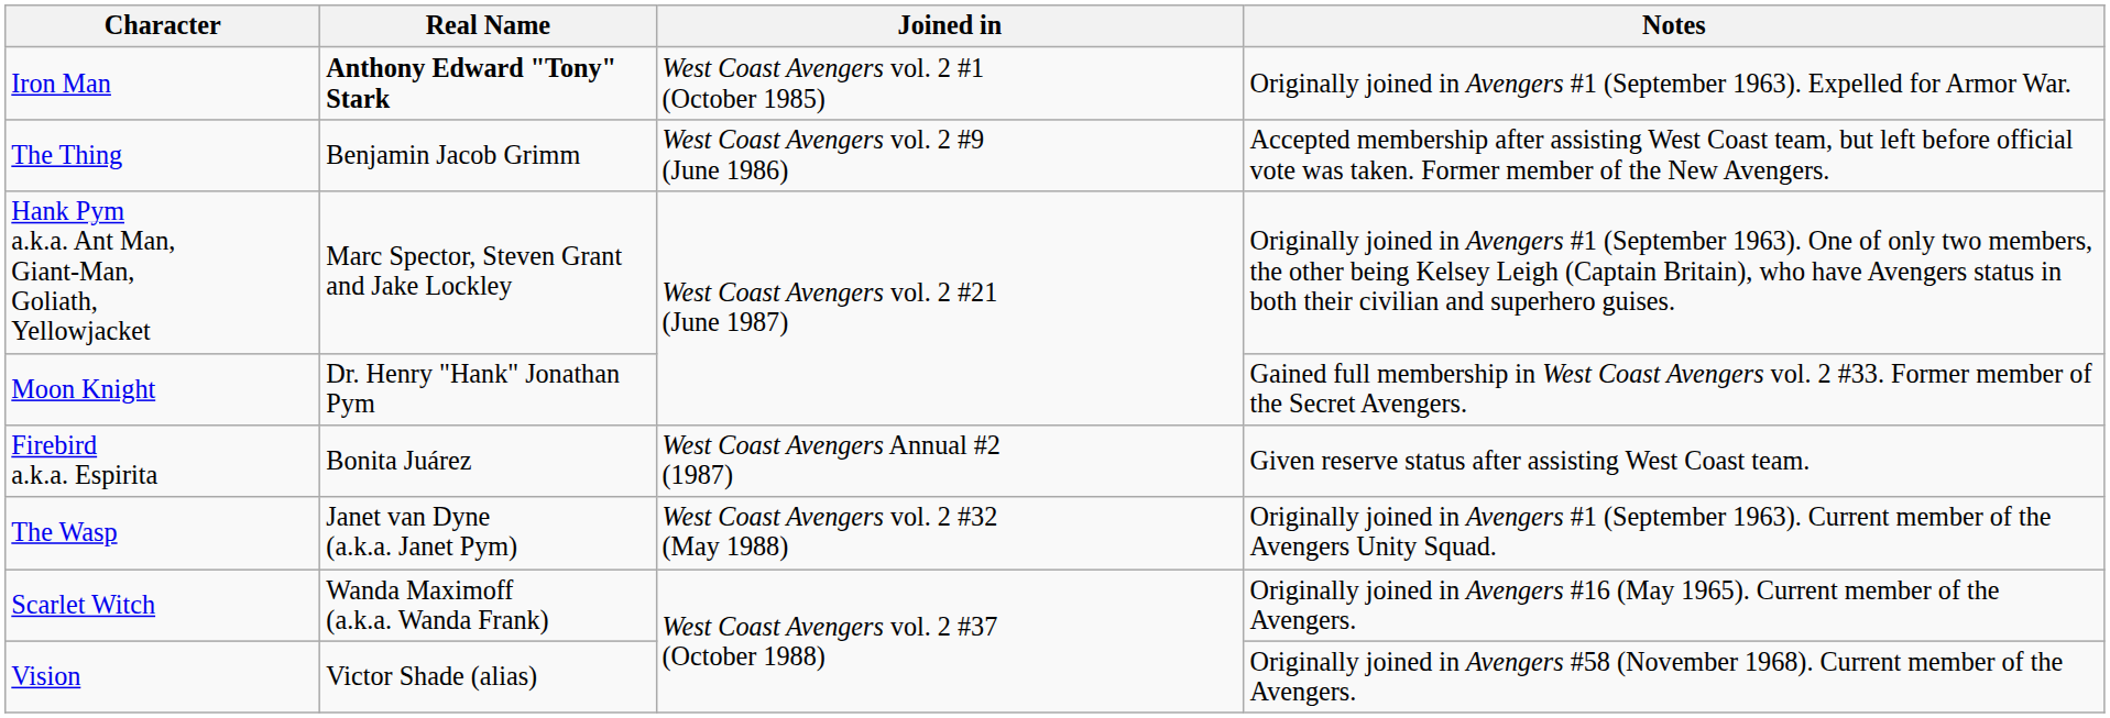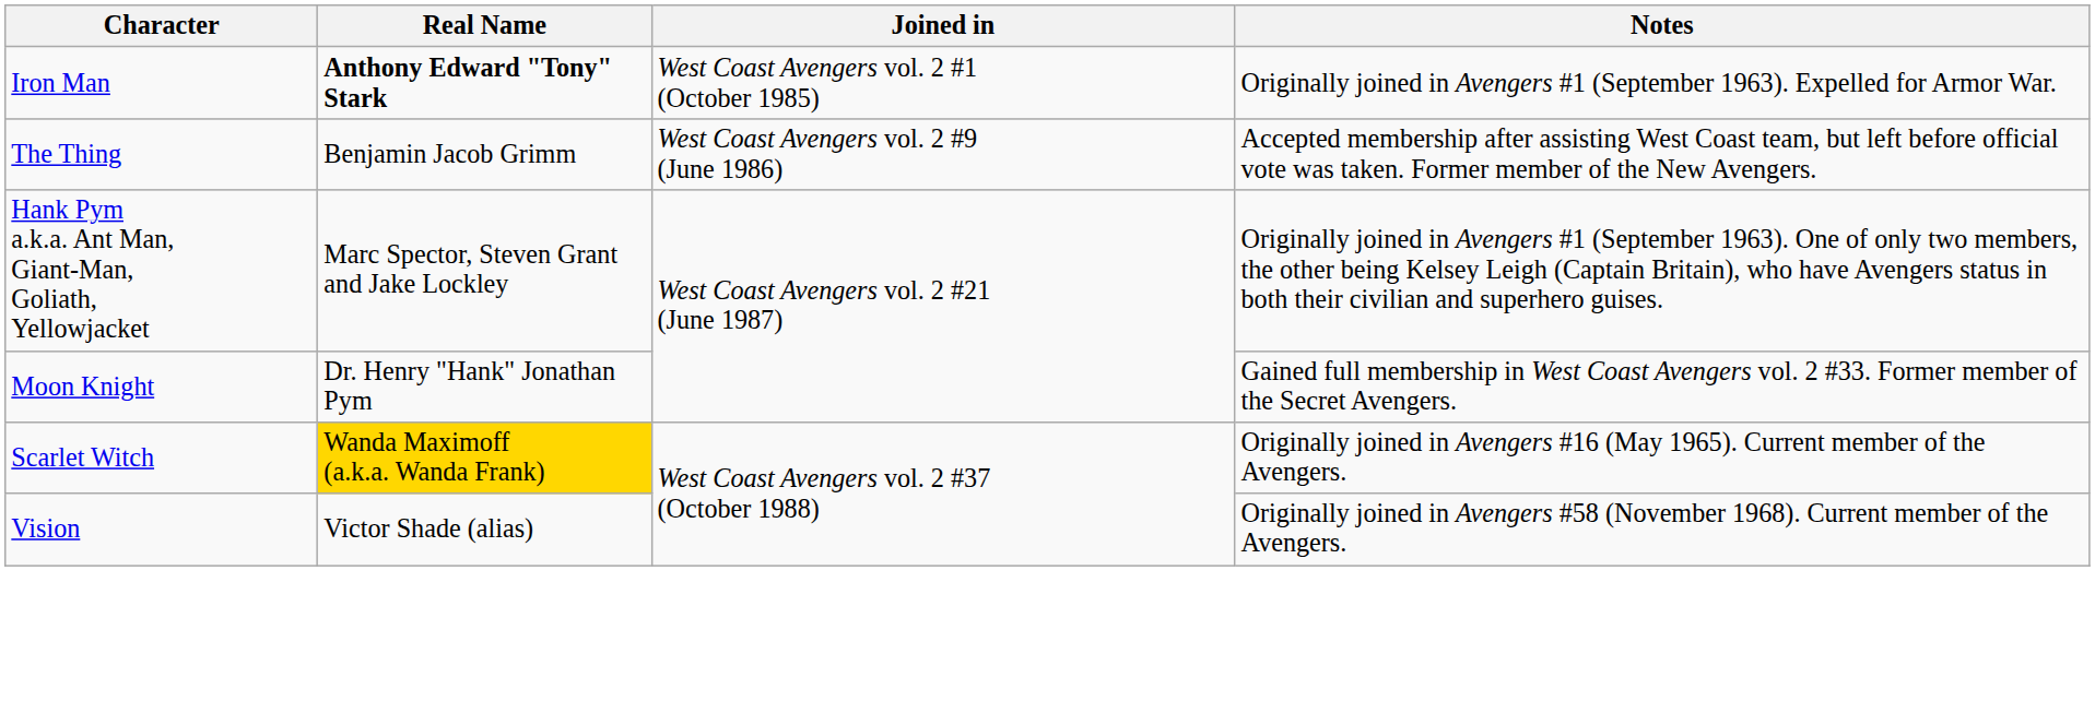 <table class="wikitable" style="width:100%;">
 <tr>
 <th width=15%>Character</th>
 <th width=16%>Real Name</th>
 <th width=28%>Joined in</th>
 <th>Notes</th>
 </tr>
 <tr>
 <td><a href='#'>Iron Man</a></td>
 <td><strong>Anthony Edward "Tony" Stark</strong></td>
 <td><em>West Coast Avengers</em> vol. 2 #1<br> (October 1985)</td>
 <td>Originally joined in <em>Avengers</em> #1 (September 1963). Expelled for Armor War.</td>
 </tr>
 <tr>
 <td><a href='#'>The Thing</a></td>
 <td>Benjamin Jacob Grimm</td>
 <td><em>West Coast Avengers</em> vol. 2 #9<br> (June 1986)</td>
 <td>Accepted membership after assisting West Coast team, but left before official vote was taken. Former member of the New Avengers.</td>
 </tr>
 <tr>
 <td><a href='#'>Hank Pym</a><br>a.k.a. Ant Man,<br>Giant-Man,<br>Goliath,<br>Yellowjacket</td>
 <td>Marc Spector, Steven Grant and Jake Lockley</td>
 <td rowspan="2"><em>West Coast Avengers</em> vol. 2 #21<br> (June 1987)</td>
 <td>Originally joined in <em>Avengers</em> #1 (September 1963). One of only two members, the other being Kelsey Leigh (Captain Britain), who have Avengers status in both their civilian and superhero guises.</td>
 </tr>
 <tr>
 <td><a href='#'>Moon Knight</a></td>
 <td>Dr. Henry "Hank" Jonathan Pym</td>
 <td>Gained full membership in <em>West Coast Avengers</em> vol. 2 #33. Former member of the Secret Avengers.</td>
 </tr>
 <tr>
-<td><a href='#'>Firebird</a><br>a.k.a. Espirita</td>
-<td>Bonita Juárez</td>
-<td><em>West Coast Avengers</em> Annual #2<br>(1987)</td>
-<td>Given reserve status after assisting West Coast team.</td>
-</tr>
-<tr>
-<td><a href='#'>The Wasp</a></td>
-<td>Janet van Dyne<br>(a.k.a. Janet Pym)</td>
-<td><em>West Coast Avengers</em> vol. 2 #32<br>(May 1988)</td>
-<td>Originally joined in <em>Avengers</em> #1 (September 1963). Current member of the Avengers Unity Squad.</td>
-</tr>
-<tr>
 <td><a href='#'>Scarlet Witch</a></td>
-<td>Wanda Maximoff<br>(a.k.a. Wanda Frank)</td>
+<td style="background: gold;">Wanda Maximoff<br>(a.k.a. Wanda Frank)</td>
 <td rowspan="2"><em>West Coast Avengers</em> vol. 2 #37<br>(October 1988)</td>
 <td>Originally joined in <em>Avengers</em> #16 (May 1965). Current member of the Avengers.</td>
 </tr>
 <tr>
 <td><a href='#'>Vision</a></td>
 <td>Victor Shade (alias)</td>
 <td>Originally joined in <em>Avengers</em> #58 (November 1968). Current member of the Avengers.</td>
 </tr>
 </table>
